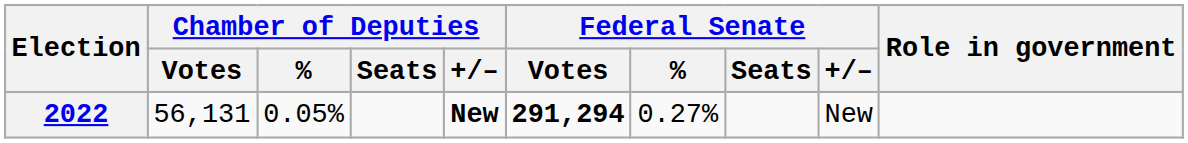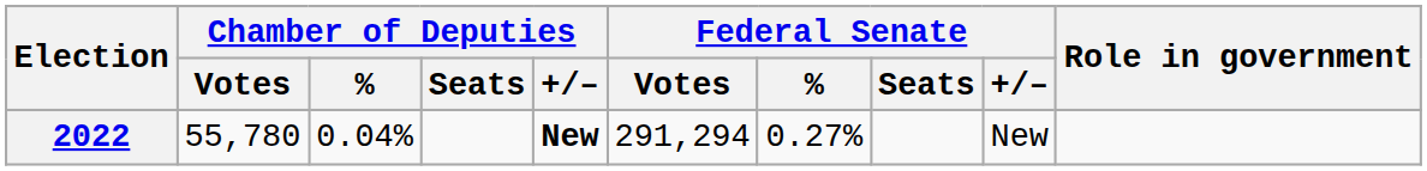 <table class=wikitable style=text-align:center>
 <tr>
 <th rowspan="2">Election</th>
 <th colspan="4"><a href='#'>Chamber of Deputies</a></th>
 <th colspan="4"><a href='#'>Federal Senate</a></th>
 <th rowspan="2"><strong>Role in government</strong></th>
 </tr>
 <tr>
 <th><strong>Votes</strong></th>
 <th><strong>%</strong></th>
 <th><strong>Seats</strong></th>
 <th>+/–</th>
 <th><strong>Votes</strong></th>
 <th><strong>%</strong></th>
 <th><strong>Seats</strong></th>
 <th>+/–</th>
 </tr>
 <tr>
 <th><a href='#'>2022</a></th>
-<td align="center">56,131</td>
-<td align="center">0.05%</td>
+<td align="center">55,780</td>
+<td align="center">0.04%</td>
 <td style="text-align:center;"></td>
 <td><strong>New</strong></td>
-<td align="center"><strong>291,294</strong></td>
+<td align="center">291,294</td>
 <td align="center">0.27%</td>
 <td style="text-align:center;"></td>
 <td>New</td>
 <td></td>
 </tr>
 </table>
